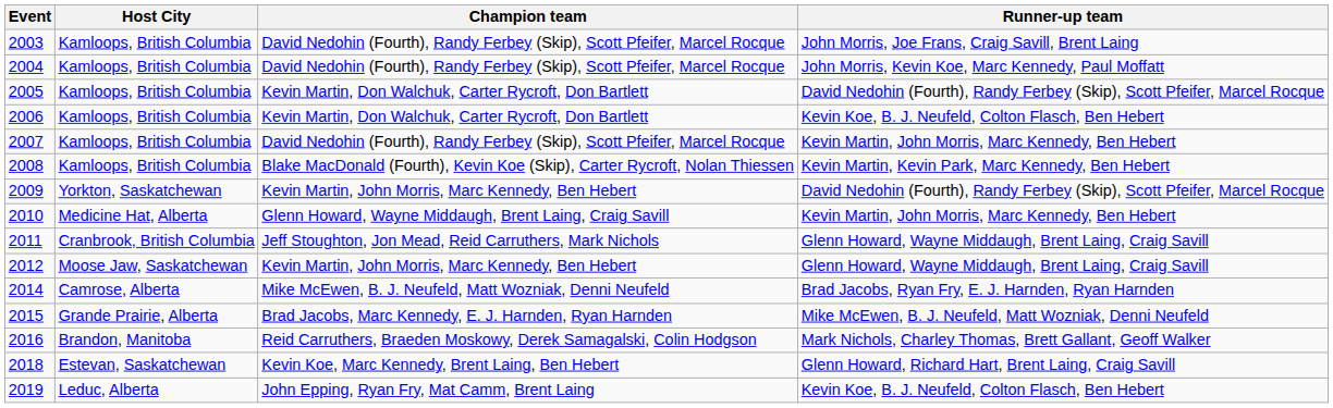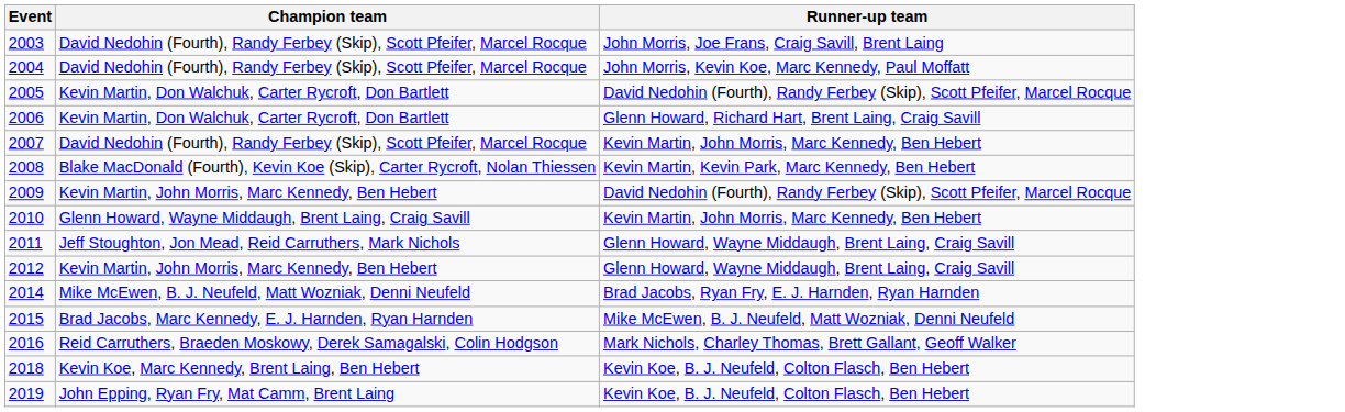 <table class="wikitable">
 <tr>
 <th>Event</th>
-<th>Host City</th>
 <th>Champion team</th>
 <th>Runner-up team</th>
 </tr>
 <tr>
 <td><a href='#'>2003</a></td>
-<td><a href='#'>Kamloops</a>, <a href='#'>British Columbia</a></td>
 <td> <a href='#'>David Nedohin</a> (Fourth), <a href='#'>Randy Ferbey</a> (Skip), <a href='#'>Scott Pfeifer</a>, <a href='#'>Marcel Rocque</a></td>
 <td> <a href='#'>John Morris</a>, <a href='#'>Joe Frans</a>, <a href='#'>Craig Savill</a>, <a href='#'>Brent Laing</a></td>
 </tr>
 <tr>
 <td><a href='#'>2004</a></td>
-<td><a href='#'>Kamloops</a>, <a href='#'>British Columbia</a></td>
 <td> <a href='#'>David Nedohin</a> (Fourth), <a href='#'>Randy Ferbey</a> (Skip), <a href='#'>Scott Pfeifer</a>, <a href='#'>Marcel Rocque</a></td>
 <td> <a href='#'>John Morris</a>, <a href='#'>Kevin Koe</a>, <a href='#'>Marc Kennedy</a>, <a href='#'>Paul Moffatt</a></td>
 </tr>
 <tr>
 <td><a href='#'>2005</a></td>
-<td><a href='#'>Kamloops</a>, <a href='#'>British Columbia</a></td>
 <td> <a href='#'>Kevin Martin</a>, <a href='#'>Don Walchuk</a>, <a href='#'>Carter Rycroft</a>, <a href='#'>Don Bartlett</a></td>
 <td> <a href='#'>David Nedohin</a> (Fourth), <a href='#'>Randy Ferbey</a> (Skip), <a href='#'>Scott Pfeifer</a>, <a href='#'>Marcel Rocque</a></td>
 </tr>
 <tr>
 <td><a href='#'>2006</a></td>
-<td><a href='#'>Kamloops</a>, <a href='#'>British Columbia</a></td>
 <td> <a href='#'>Kevin Martin</a>, <a href='#'>Don Walchuk</a>, <a href='#'>Carter Rycroft</a>, <a href='#'>Don Bartlett</a></td>
-<td> <a href='#'>Kevin Koe</a>, <a href='#'>B. J. Neufeld</a>, <a href='#'>Colton Flasch</a>, <a href='#'>Ben Hebert</a></td>
+<td> <a href='#'>Glenn Howard</a>, <a href='#'>Richard Hart</a>, <a href='#'>Brent Laing</a>, <a href='#'>Craig Savill</a></td>
 </tr>
 <tr>
 <td><a href='#'>2007</a></td>
-<td><a href='#'>Kamloops</a>, <a href='#'>British Columbia</a></td>
 <td> <a href='#'>David Nedohin</a> (Fourth), <a href='#'>Randy Ferbey</a> (Skip), <a href='#'>Scott Pfeifer</a>, <a href='#'>Marcel Rocque</a></td>
 <td> <a href='#'>Kevin Martin</a>, <a href='#'>John Morris</a>, <a href='#'>Marc Kennedy</a>, <a href='#'>Ben Hebert</a></td>
 </tr>
 <tr>
 <td><a href='#'>2008</a></td>
-<td><a href='#'>Kamloops</a>, <a href='#'>British Columbia</a></td>
 <td> <a href='#'>Blake MacDonald</a> (Fourth), <a href='#'>Kevin Koe</a> (Skip), <a href='#'>Carter Rycroft</a>, <a href='#'>Nolan Thiessen</a></td>
 <td> <a href='#'>Kevin Martin</a>, <a href='#'>Kevin Park</a>, <a href='#'>Marc Kennedy</a>, <a href='#'>Ben Hebert</a></td>
 </tr>
 <tr>
 <td><a href='#'>2009</a></td>
-<td><a href='#'>Yorkton</a>, <a href='#'>Saskatchewan</a></td>
 <td> <a href='#'>Kevin Martin</a>, <a href='#'>John Morris</a>, <a href='#'>Marc Kennedy</a>, <a href='#'>Ben Hebert</a></td>
 <td> <a href='#'>David Nedohin</a> (Fourth), <a href='#'>Randy Ferbey</a> (Skip), <a href='#'>Scott Pfeifer</a>, <a href='#'>Marcel Rocque</a></td>
 </tr>
 <tr>
 <td><a href='#'>2010</a></td>
-<td><a href='#'>Medicine Hat</a>, <a href='#'>Alberta</a></td>
 <td> <a href='#'>Glenn Howard</a>, <a href='#'>Wayne Middaugh</a>, <a href='#'>Brent Laing</a>, <a href='#'>Craig Savill</a></td>
 <td> <a href='#'>Kevin Martin</a>, <a href='#'>John Morris</a>, <a href='#'>Marc Kennedy</a>, <a href='#'>Ben Hebert</a></td>
 </tr>
 <tr>
 <td><a href='#'>2011</a></td>
-<td><a href='#'>Cranbrook, British Columbia</a></td>
 <td> <a href='#'>Jeff Stoughton</a>, <a href='#'>Jon Mead</a>, <a href='#'>Reid Carruthers</a>, <a href='#'>Mark Nichols</a></td>
 <td> <a href='#'>Glenn Howard</a>, <a href='#'>Wayne Middaugh</a>, <a href='#'>Brent Laing</a>, <a href='#'>Craig Savill</a></td>
 </tr>
 <tr>
 <td><a href='#'>2012</a></td>
-<td><a href='#'>Moose Jaw</a>, <a href='#'>Saskatchewan</a></td>
 <td> <a href='#'>Kevin Martin</a>, <a href='#'>John Morris</a>, <a href='#'>Marc Kennedy</a>, <a href='#'>Ben Hebert</a></td>
 <td> <a href='#'>Glenn Howard</a>, <a href='#'>Wayne Middaugh</a>, <a href='#'>Brent Laing</a>, <a href='#'>Craig Savill</a></td>
 </tr>
 <tr>
 <td><a href='#'>2014</a></td>
-<td><a href='#'>Camrose</a>, <a href='#'>Alberta</a></td>
 <td> <a href='#'>Mike McEwen</a>, <a href='#'>B. J. Neufeld</a>, <a href='#'>Matt Wozniak</a>, <a href='#'>Denni Neufeld</a></td>
 <td> <a href='#'>Brad Jacobs</a>, <a href='#'>Ryan Fry</a>, <a href='#'>E. J. Harnden</a>, <a href='#'>Ryan Harnden</a></td>
 </tr>
 <tr>
 <td><a href='#'>2015</a></td>
-<td><a href='#'>Grande Prairie</a>, <a href='#'>Alberta</a></td>
 <td> <a href='#'>Brad Jacobs</a>, <a href='#'>Marc Kennedy</a>, <a href='#'>E. J. Harnden</a>, <a href='#'>Ryan Harnden</a></td>
 <td> <a href='#'>Mike McEwen</a>, <a href='#'>B. J. Neufeld</a>, <a href='#'>Matt Wozniak</a>, <a href='#'>Denni Neufeld</a></td>
 </tr>
 <tr>
 <td><a href='#'>2016</a></td>
-<td><a href='#'>Brandon</a>, <a href='#'>Manitoba</a></td>
 <td> <a href='#'>Reid Carruthers</a>, <a href='#'>Braeden Moskowy</a>, <a href='#'>Derek Samagalski</a>, <a href='#'>Colin Hodgson</a></td>
 <td> <a href='#'>Mark Nichols</a>, <a href='#'>Charley Thomas</a>, <a href='#'>Brett Gallant</a>, <a href='#'>Geoff Walker</a></td>
 </tr>
 <tr>
 <td><a href='#'>2018</a></td>
-<td><a href='#'>Estevan</a>, <a href='#'>Saskatchewan</a></td>
 <td> <a href='#'>Kevin Koe</a>, <a href='#'>Marc Kennedy</a>, <a href='#'>Brent Laing</a>, <a href='#'>Ben Hebert</a></td>
-<td> <a href='#'>Glenn Howard</a>, <a href='#'>Richard Hart</a>, <a href='#'>Brent Laing</a>, <a href='#'>Craig Savill</a></td>
+<td> <a href='#'>Kevin Koe</a>, <a href='#'>B. J. Neufeld</a>, <a href='#'>Colton Flasch</a>, <a href='#'>Ben Hebert</a></td>
 </tr>
 <tr>
 <td><a href='#'>2019</a></td>
-<td><a href='#'>Leduc</a>, <a href='#'>Alberta</a></td>
 <td> <a href='#'>John Epping</a>, <a href='#'>Ryan Fry</a>, <a href='#'>Mat Camm</a>, <a href='#'>Brent Laing</a></td>
 <td> <a href='#'>Kevin Koe</a>, <a href='#'>B. J. Neufeld</a>, <a href='#'>Colton Flasch</a>, <a href='#'>Ben Hebert</a></td>
 </tr>
 </table>
